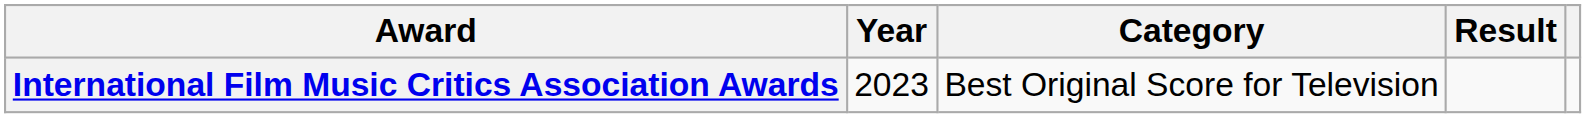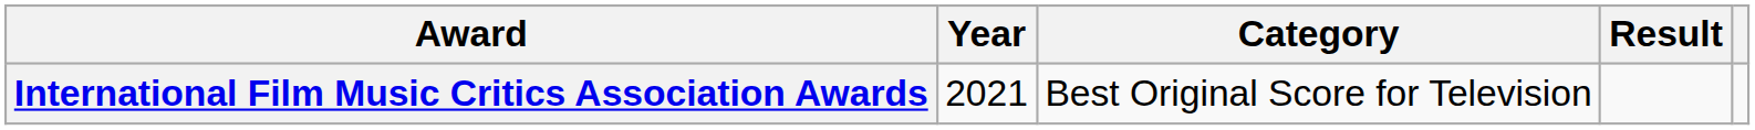 <table class="wikitable plainrowheaders sortable plainrowheaders">
 <tr>
 <th scope="col">Award</th>
 <th scope="col">Year</th>
 <th scope="col">Category</th>
 <th scope="col">Result</th>
 <th scope="col" class="unsortable"></th>
 </tr>
 <tr>
 <th scope="row"><a href='#'>International Film Music Critics Association Awards</a></th>
-<td>2023</td>
+<td>2021</td>
 <td>Best Original Score for Television</td>
 <td></td>
 <td align="center"><br></td>
 </tr>
 </table>
